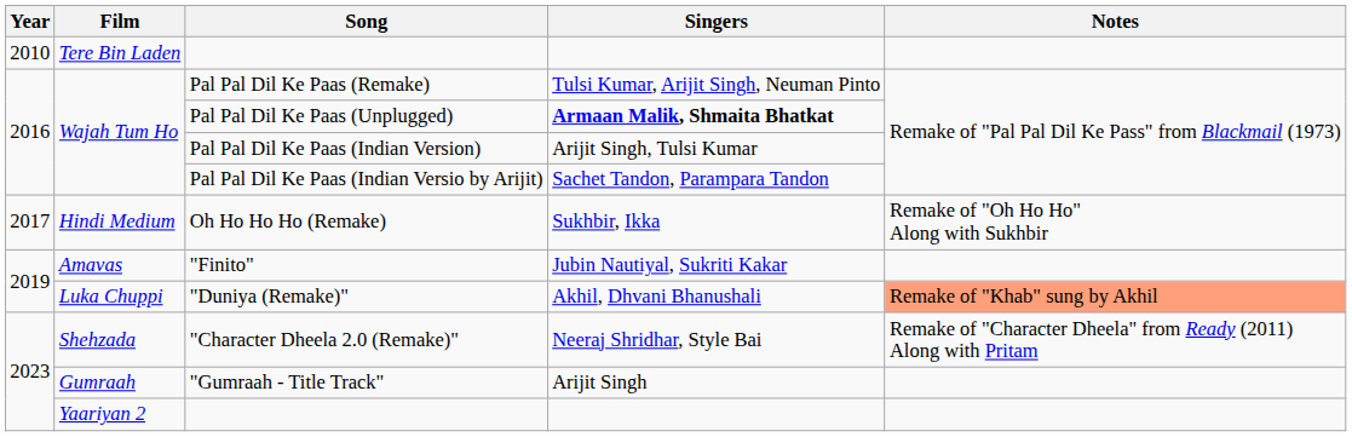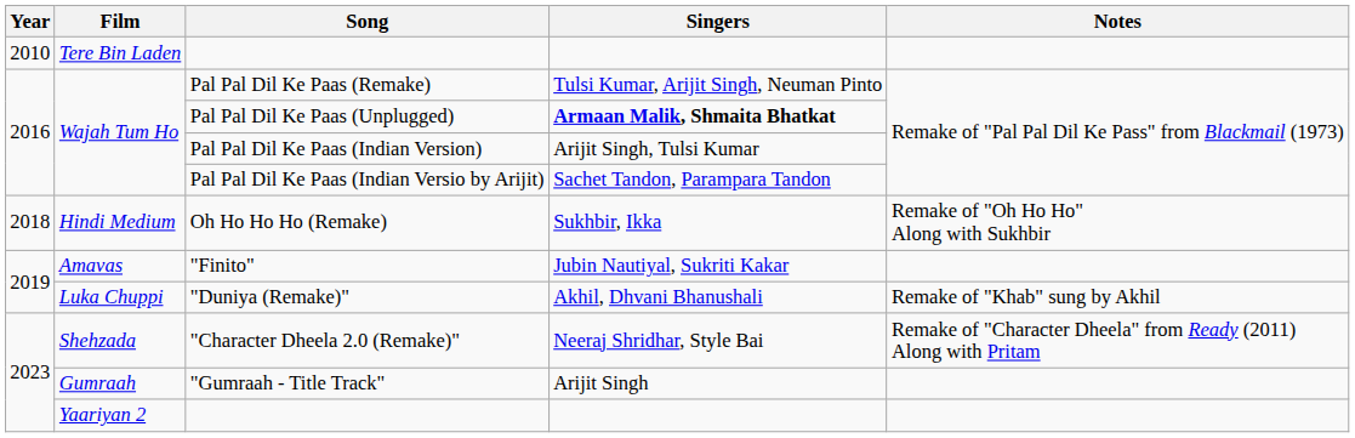 <table class="wikitable">
 <tr>
 <th>Year</th>
 <th>Film</th>
 <th>Song</th>
 <th>Singers</th>
 <th>Notes</th>
 </tr>
 <tr>
 <td>2010</td>
 <td><em><a href='#'>Tere Bin Laden</a></em></td>
 <td></td>
 <td></td>
 <td></td>
 </tr>
 <tr>
 <td rowspan=4>2016</td>
 <td rowspan=4><em><a href='#'>Wajah Tum Ho</a></em></td>
 <td>Pal Pal Dil Ke Paas (Remake)</td>
 <td><a href='#'>Tulsi Kumar</a>, <a href='#'>Arijit Singh</a>, Neuman Pinto</td>
 <td rowspan=4>Remake of "Pal Pal Dil Ke Pass" from <em><a href='#'>Blackmail</a></em>  (1973)</td>
 </tr>
 <tr>
 <td>Pal Pal Dil Ke Paas (Unplugged)</td>
 <td><strong><a href='#'>Armaan Malik</a>, Shmaita Bhatkat</strong></td>
 </tr>
 <tr>
 <td>Pal Pal Dil Ke Paas (Indian Version)</td>
 <td>Arijit Singh, Tulsi Kumar</td>
 </tr>
 <tr>
 <td>Pal Pal Dil Ke Paas (Indian Versio by Arijit)</td>
 <td><a href='#'>Sachet Tandon</a>, <a href='#'>Parampara Tandon</a></td>
 </tr>
 <tr>
-<td>2017</td>
+<td>2018</td>
 <td><em><a href='#'>Hindi Medium</a></em></td>
 <td>Oh Ho Ho Ho (Remake)</td>
 <td><a href='#'>Sukhbir</a>, <a href='#'>Ikka</a></td>
 <td>Remake of "Oh Ho Ho"<br>Along with Sukhbir</td>
 </tr>
 <tr>
 <td rowspan="2">2019</td>
 <td><em><a href='#'>Amavas</a></em></td>
 <td>"Finito"</td>
 <td><a href='#'>Jubin Nautiyal</a>, <a href='#'>Sukriti Kakar</a></td>
 <td></td>
 </tr>
 <tr>
 <td><em><a href='#'>Luka Chuppi</a></em></td>
 <td>"Duniya (Remake)"</td>
 <td><a href='#'>Akhil</a>, <a href='#'>Dhvani Bhanushali</a></td>
-<td style="background: lightsalmon;">Remake of "Khab" sung by Akhil</td>
+<td>Remake of "Khab" sung by Akhil</td>
 </tr>
 <tr>
 <td rowspan="3">2023</td>
 <td><em><a href='#'>Shehzada</a></em></td>
 <td>"Character Dheela 2.0 (Remake)"</td>
 <td><a href='#'>Neeraj Shridhar</a>, Style Bai</td>
 <td>Remake of "Character Dheela" from <em><a href='#'>Ready</a></em>  (2011)<br>Along with <a href='#'>Pritam</a></td>
 </tr>
 <tr>
 <td><em><a href='#'>Gumraah</a></em></td>
 <td>"Gumraah - Title Track"</td>
 <td>Arijit Singh</td>
 <td></td>
 </tr>
 <tr>
 <td><em><a href='#'>Yaariyan 2</a></em></td>
 <td></td>
 <td></td>
 <td></td>
 </tr>
 </table>
